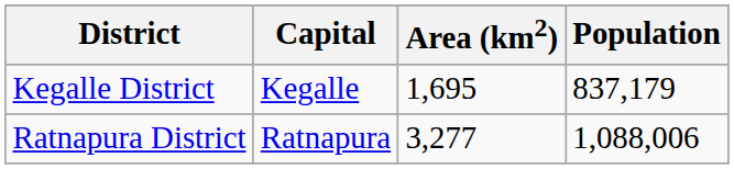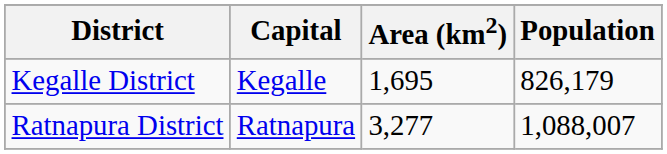 <table class="wikitable">
 <tr>
 </tr>
 <tr>
 <th>District</th>
 <th>Capital</th>
 <th>Area (km<sup>2</sup>)</th>
 <th>Population</th>
 </tr>
 <tr>
 <td><a href='#'>Kegalle District</a></td>
 <td><a href='#'>Kegalle</a></td>
 <td>1,695</td>
-<td>837,179</td>
+<td>826,179</td>
 </tr>
 <tr>
 <td><a href='#'>Ratnapura District</a></td>
 <td><a href='#'>Ratnapura</a></td>
 <td>3,277</td>
-<td>1,088,006</td>
+<td>1,088,007</td>
 </tr>
 </table>
